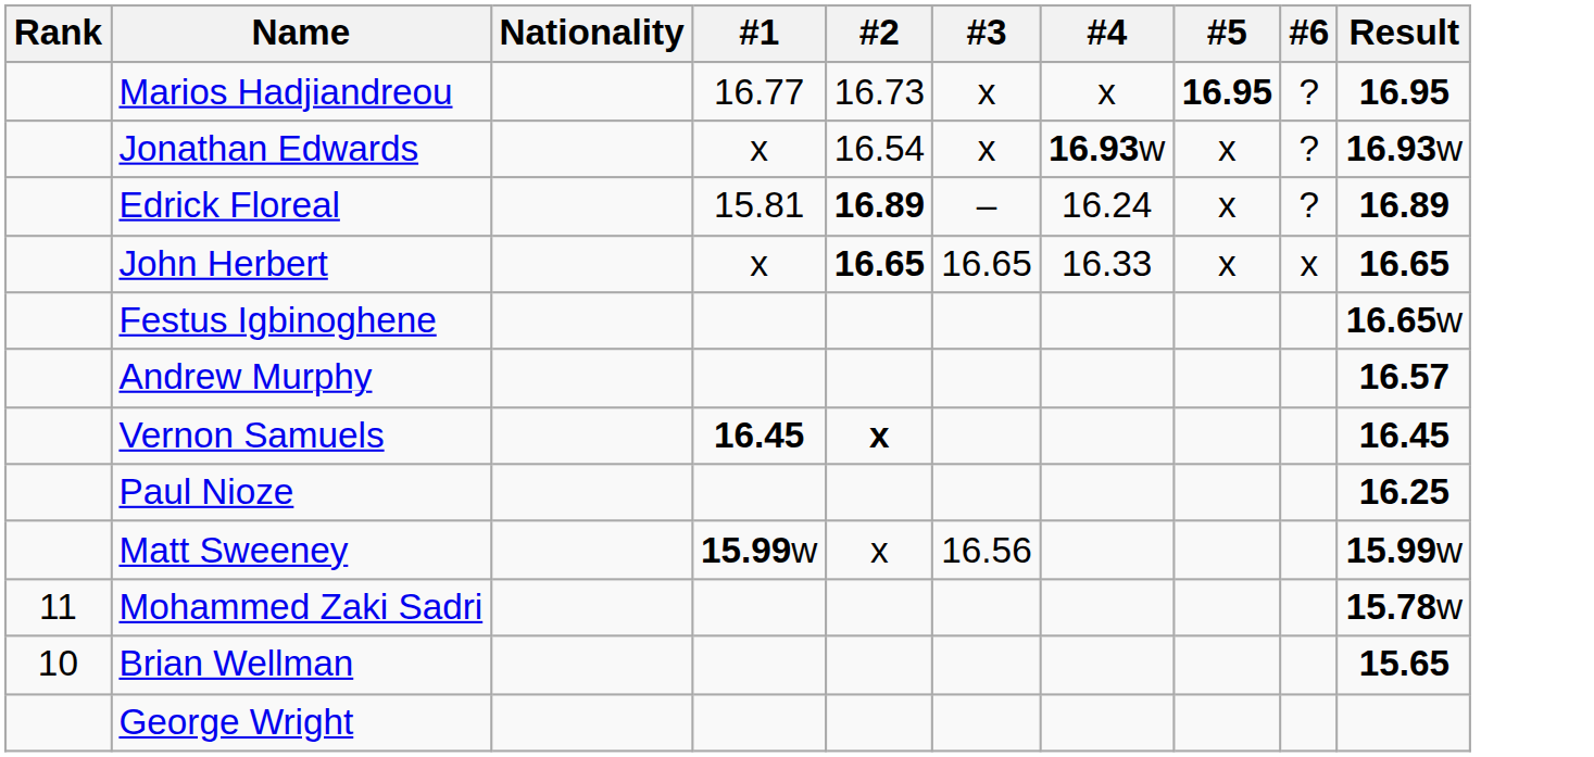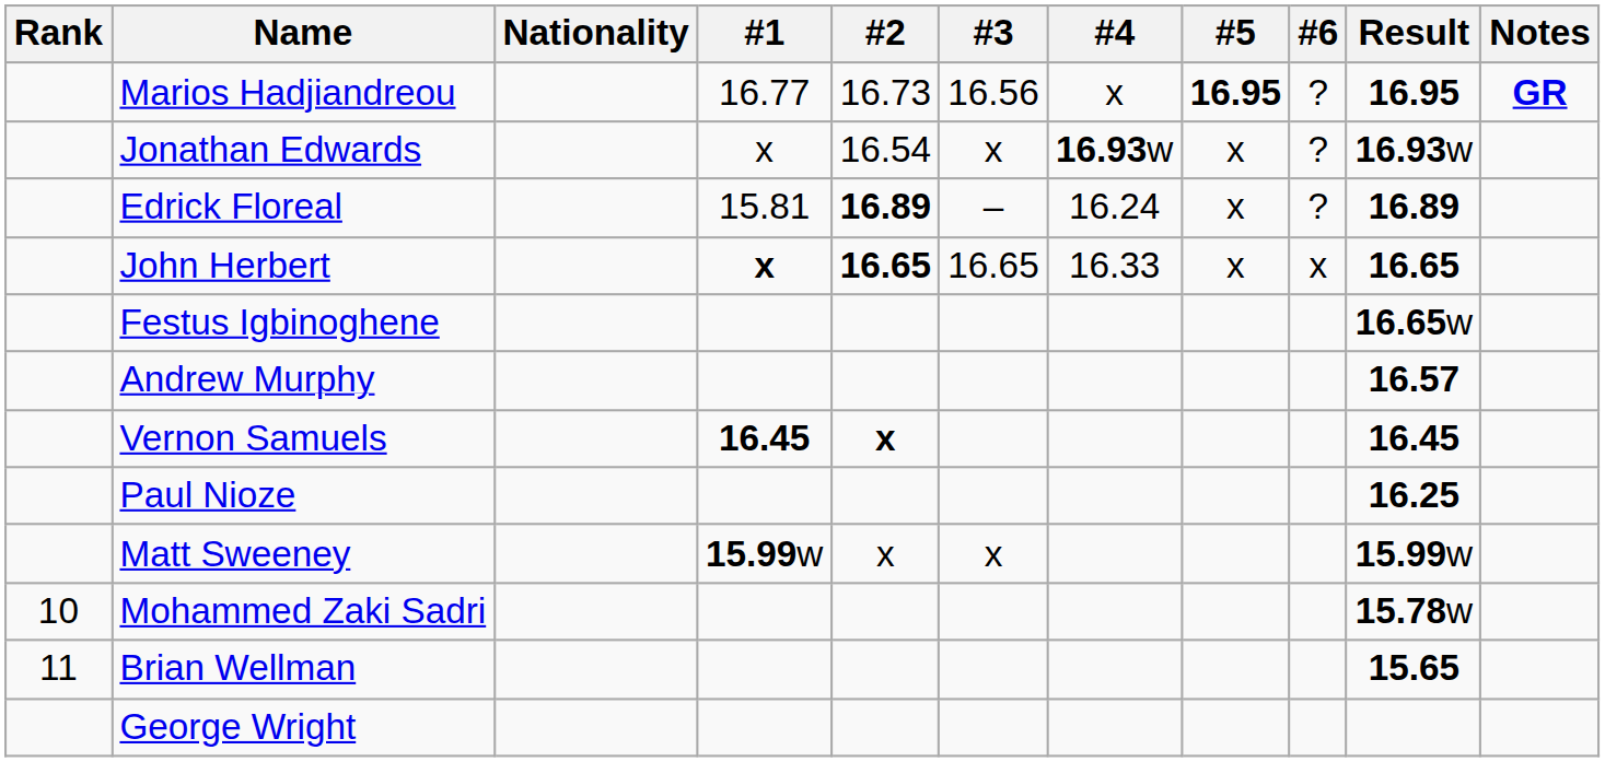 <table class="wikitable sortable" style=" text-align:center">
 <tr>
 <th>Rank</th>
 <th>Name</th>
 <th>Nationality</th>
 <th>#1</th>
 <th>#2</th>
 <th>#3</th>
 <th>#4</th>
 <th>#5</th>
 <th>#6</th>
 <th>Result</th>
+<th>Notes</th>
 </tr>
 <tr>
 <td></td>
 <td align=left><a href='#'>Marios Hadjiandreou</a></td>
 <td align=left></td>
 <td>16.77</td>
 <td>16.73</td>
-<td>x</td>
+<td>16.56</td>
 <td>x</td>
 <td><strong>16.95</strong></td>
 <td>?</td>
 <td><strong>16.95</strong></td>
+<td><strong><a href='#'>GR</a></strong></td>
 </tr>
 <tr>
 <td></td>
 <td align=left><a href='#'>Jonathan Edwards</a></td>
 <td align=left></td>
 <td>x</td>
 <td>16.54</td>
 <td>x</td>
 <td><strong>16.93</strong>w</td>
 <td>x</td>
 <td>?</td>
 <td><strong>16.93</strong>w</td>
+<td></td>
 </tr>
 <tr>
 <td></td>
 <td align=left><a href='#'>Edrick Floreal</a></td>
 <td align=left></td>
 <td>15.81</td>
 <td><strong>16.89</strong></td>
 <td>–</td>
 <td>16.24</td>
 <td>x</td>
 <td>?</td>
 <td><strong>16.89</strong></td>
+<td></td>
 </tr>
 <tr>
 <td></td>
 <td align=left><a href='#'>John Herbert</a></td>
 <td align=left></td>
-<td>x</td>
+<td><strong>x</strong></td>
 <td><strong>16.65</strong></td>
 <td>16.65</td>
 <td>16.33</td>
 <td>x</td>
 <td>x</td>
 <td><strong>16.65</strong></td>
+<td></td>
 </tr>
 <tr>
 <td></td>
 <td align=left><a href='#'>Festus Igbinoghene</a></td>
 <td align=left></td>
 <td></td>
 <td></td>
 <td></td>
 <td></td>
 <td></td>
 <td></td>
 <td><strong>16.65</strong>w</td>
+<td></td>
 </tr>
 <tr>
 <td></td>
 <td align=left><a href='#'>Andrew Murphy</a></td>
 <td align=left></td>
 <td></td>
 <td></td>
 <td></td>
 <td></td>
 <td></td>
 <td></td>
 <td><strong>16.57</strong></td>
+<td></td>
 </tr>
 <tr>
 <td></td>
 <td align=left><a href='#'>Vernon Samuels</a></td>
 <td align=left></td>
 <td><strong>16.45</strong></td>
 <td><strong>x</strong></td>
 <td></td>
 <td></td>
 <td></td>
 <td></td>
 <td><strong>16.45</strong></td>
+<td></td>
 </tr>
 <tr>
 <td></td>
 <td align=left><a href='#'>Paul Nioze</a></td>
 <td align=left></td>
 <td></td>
 <td></td>
 <td></td>
 <td></td>
 <td></td>
 <td></td>
 <td><strong>16.25</strong></td>
+<td></td>
 </tr>
 <tr>
 <td></td>
 <td align=left><a href='#'>Matt Sweeney</a></td>
 <td align=left></td>
 <td><strong>15.99</strong>w</td>
 <td>x</td>
-<td>16.56</td>
+<td>x</td>
 <td></td>
 <td></td>
 <td></td>
 <td><strong>15.99</strong>w</td>
+<td></td>
 </tr>
 <tr>
-<td>11</td>
+<td>10</td>
 <td align=left><a href='#'>Mohammed Zaki Sadri</a></td>
 <td align=left></td>
 <td></td>
 <td></td>
 <td></td>
 <td></td>
 <td></td>
 <td></td>
 <td><strong>15.78</strong>w</td>
+<td></td>
 </tr>
 <tr>
-<td>10</td>
+<td>11</td>
 <td align=left><a href='#'>Brian Wellman</a></td>
 <td align=left></td>
 <td></td>
 <td></td>
 <td></td>
 <td></td>
 <td></td>
 <td></td>
 <td><strong>15.65</strong></td>
+<td></td>
 </tr>
 <tr>
 <td></td>
 <td align=left><a href='#'>George Wright</a></td>
 <td align=left></td>
 <td></td>
 <td></td>
 <td></td>
 <td></td>
 <td></td>
 <td></td>
 <td><strong></strong></td>
+<td></td>
 </tr>
 </table>
